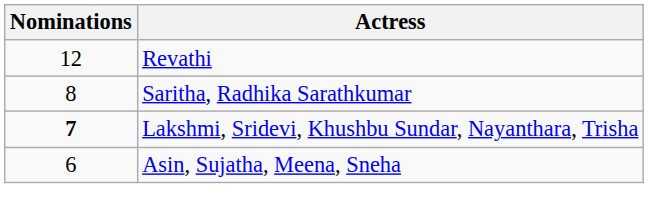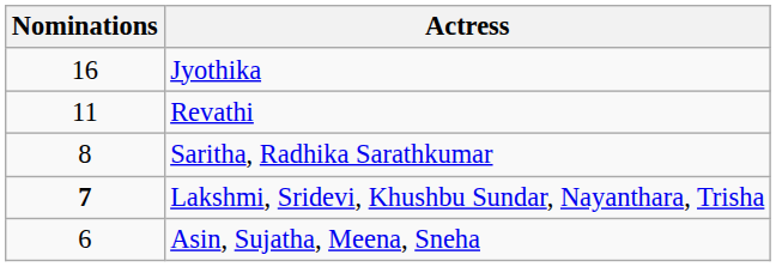 <table class="wikitable">
 <tr>
 <th scope="col">Nominations</th>
 <th scope="col">Actress</th>
 </tr>
 <tr>
-<td style="text-align:center;">12</td>
+<td style="text-align:center;">16</td>
+<td><a href='#'>Jyothika</a></td>
+</tr>
+<tr>
+<td style="text-align:center;">11</td>
 <td><a href='#'>Revathi</a></td>
 </tr>
 <tr>
 <td style="text-align:center;">8</td>
 <td><a href='#'>Saritha</a>, <a href='#'>Radhika Sarathkumar</a></td>
 </tr>
 <tr>
 <td style="text-align:center;"><strong>7</strong></td>
 <td><a href='#'>Lakshmi</a>, <a href='#'>Sridevi</a>, <a href='#'>Khushbu Sundar</a>, <a href='#'>Nayanthara</a>, <a href='#'>Trisha</a></td>
 </tr>
 <tr>
 <td style="text-align:center;">6</td>
 <td><a href='#'>Asin</a>, <a href='#'>Sujatha</a>, <a href='#'>Meena</a>, <a href='#'>Sneha</a></td>
 </tr>
 </table>
